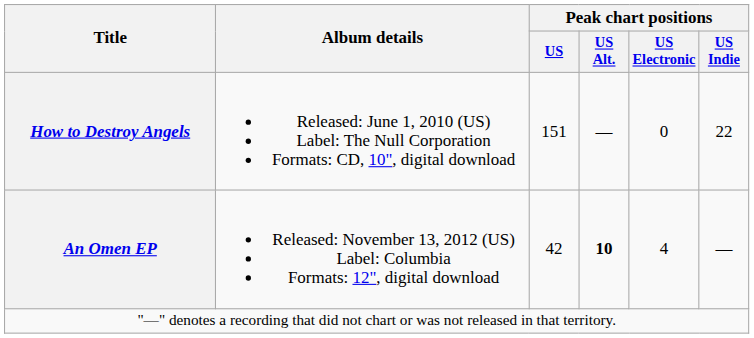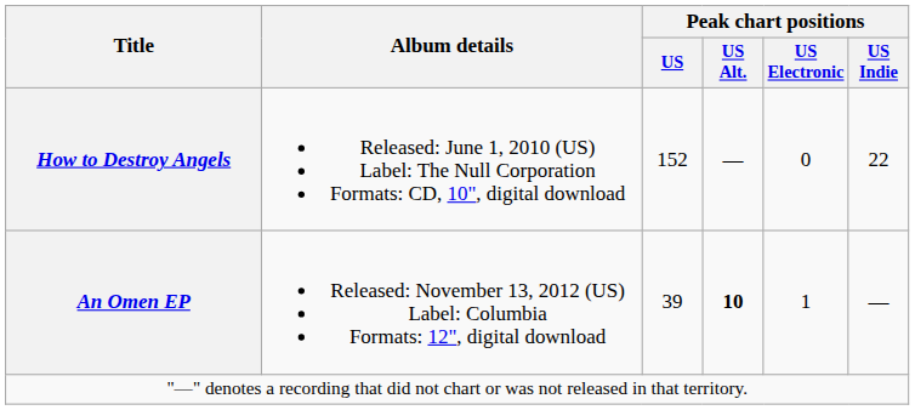 <table class="wikitable plainrowheaders" style="text-align:center;">
 <tr>
 <th scope="col" rowspan="2" style="width:12em;">Title</th>
 <th scope="col" rowspan="2" style="width:18em;">Album details</th>
 <th scope="col" colspan="4">Peak chart positions</th>
 </tr>
 <tr>
 <th scope="col" style="width:3em;font-size:85%;"><a href='#'>US</a><br></th>
 <th scope="col" style="width:3em;font-size:85%;"><a href='#'>US<br>Alt.</a><br></th>
 <th scope="col" style="width:3em;font-size:85%;"><a href='#'>US<br>Electronic</a><br></th>
 <th scope="col" style="width:3em;font-size:85%;"><a href='#'>US<br>Indie</a><br></th>
 </tr>
 <tr>
 <th scope="row"><em><a href='#'>How to Destroy Angels</a></em></th>
 <td><br><ul><li>Released: June 1, 2010 <span>(US)</span></li><li>Label: The Null Corporation</li><li>Formats: CD, <a href='#'>10"</a>, digital download</li></ul></td>
-<td>151</td>
+<td>152</td>
 <td>—</td>
 <td>0</td>
 <td>22</td>
 </tr>
 <tr>
 <th scope="row"><em><a href='#'>An Omen EP</a></em></th>
 <td><br><ul><li>Released: November 13, 2012 <span>(US)</span></li><li>Label: Columbia</li><li>Formats: <a href='#'>12"</a>, digital download</li></ul></td>
-<td>42</td>
+<td>39</td>
 <td><strong>10</strong></td>
-<td>4</td>
+<td>1</td>
 <td>—</td>
 </tr>
 <tr>
 <td colspan="6" style="font-size:90%">"—" denotes a recording that did not chart or was not released in that territory.</td>
 </tr>
 </table>
